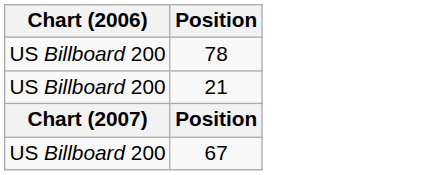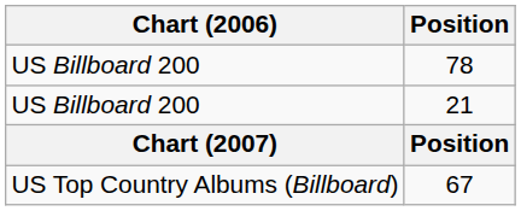 <table class="wikitable">
 <tr>
 <th>Chart (2006)</th>
 <th>Position</th>
 </tr>
 <tr>
 <td>US <em>Billboard</em> 200</td>
 <td align="center">78</td>
 </tr>
 <tr>
 <td>US <em>Billboard</em> 200</td>
 <td align="center">21</td>
 </tr>
 <tr>
 <th>Chart (2007)</th>
 <th>Position</th>
 </tr>
 <tr>
-<td>US <em>Billboard</em> 200</td>
+<td>US Top Country Albums (<em>Billboard</em>)</td>
 <td align="center">67</td>
 </tr>
 </table>
